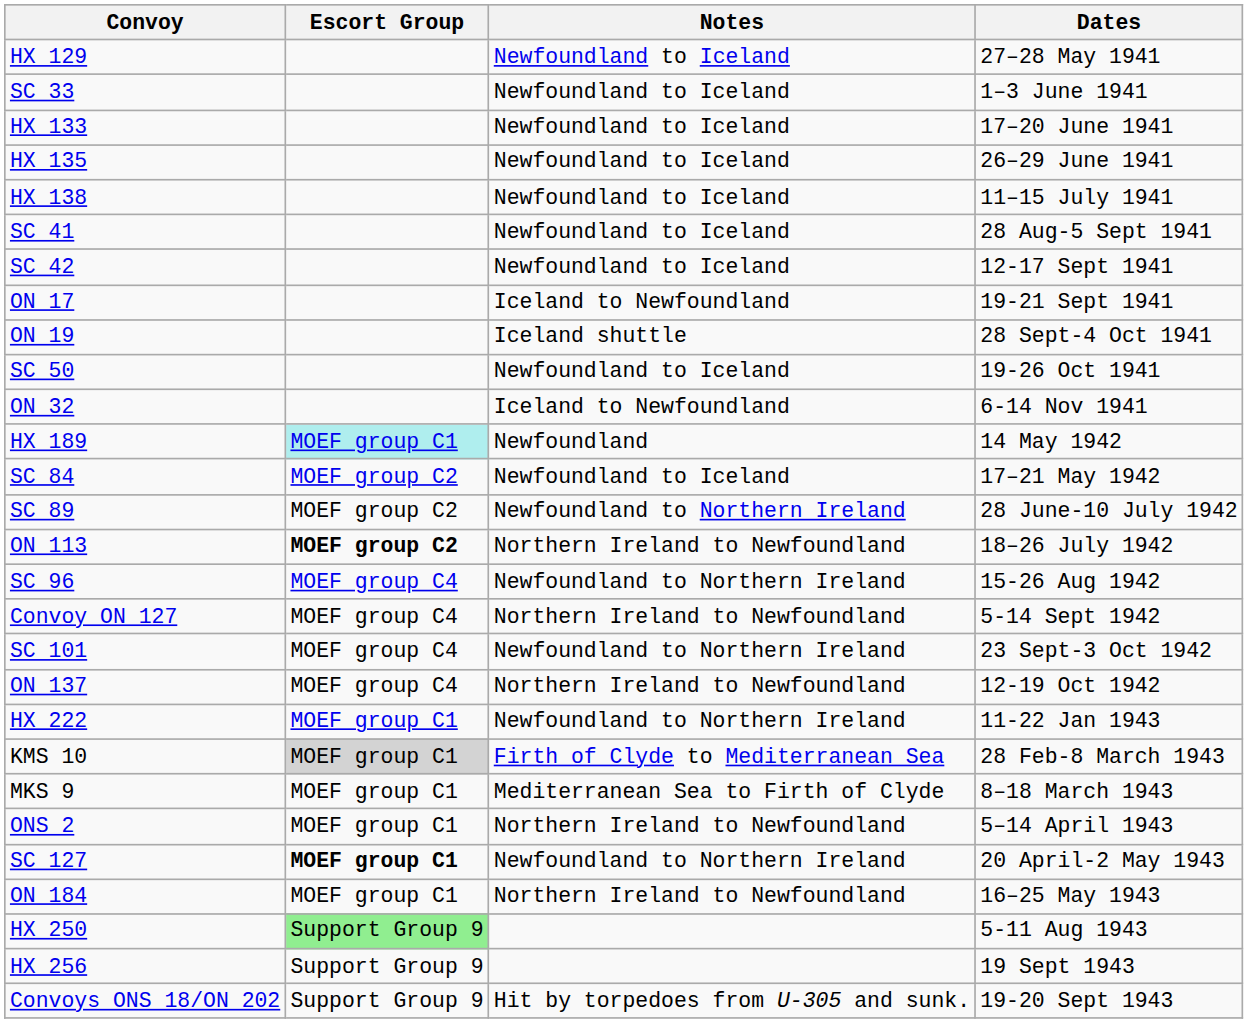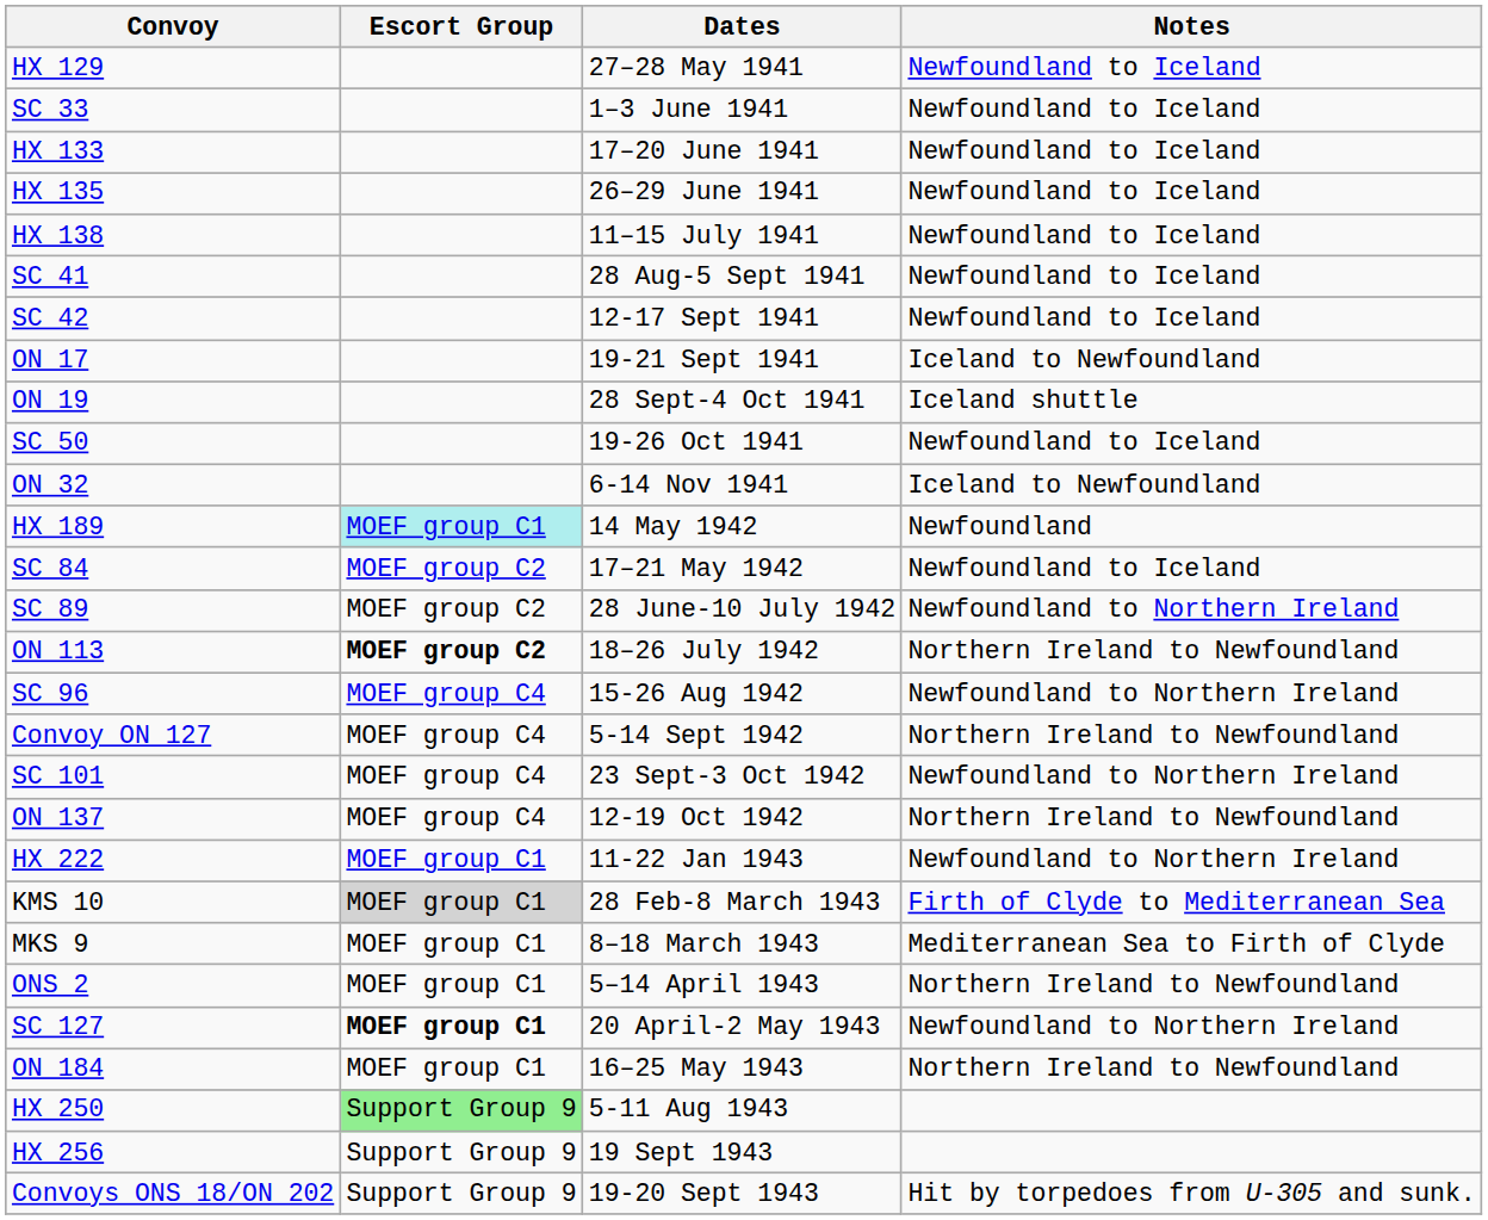 <table class="wikitable">
 <tr>
 <th>Convoy</th>
 <th>Escort Group</th>
+<th>Dates</th>
 <th>Notes</th>
-<th>Dates</th>
 </tr>
 <tr>
 <td><a href='#'>HX 129</a></td>
 <td></td>
+<td>27–28 May 1941</td>
 <td><a href='#'>Newfoundland</a> to <a href='#'>Iceland</a></td>
-<td>27–28 May 1941</td>
 </tr>
 <tr>
 <td><a href='#'>SC 33</a></td>
 <td></td>
+<td>1–3 June 1941</td>
 <td>Newfoundland to Iceland</td>
-<td>1–3 June 1941</td>
 </tr>
 <tr>
 <td><a href='#'>HX 133</a></td>
 <td></td>
+<td>17–20 June 1941</td>
 <td>Newfoundland to Iceland</td>
-<td>17–20 June 1941</td>
 </tr>
 <tr>
 <td><a href='#'>HX 135</a></td>
 <td></td>
+<td>26–29 June 1941</td>
 <td>Newfoundland to Iceland</td>
-<td>26–29 June 1941</td>
 </tr>
 <tr>
 <td><a href='#'>HX 138</a></td>
 <td></td>
+<td>11–15 July 1941</td>
 <td>Newfoundland to Iceland</td>
-<td>11–15 July 1941</td>
 </tr>
 <tr>
 <td><a href='#'>SC 41</a></td>
 <td></td>
+<td>28 Aug-5 Sept 1941</td>
 <td>Newfoundland to Iceland</td>
-<td>28 Aug-5 Sept 1941</td>
 </tr>
 <tr>
 <td><a href='#'>SC 42</a></td>
 <td></td>
+<td>12-17 Sept 1941</td>
 <td>Newfoundland to Iceland</td>
-<td>12-17 Sept 1941</td>
 </tr>
 <tr>
 <td><a href='#'>ON 17</a></td>
 <td></td>
+<td>19-21 Sept 1941</td>
 <td>Iceland to Newfoundland</td>
-<td>19-21 Sept 1941</td>
 </tr>
 <tr>
 <td><a href='#'>ON 19</a></td>
 <td></td>
+<td>28 Sept-4 Oct 1941</td>
 <td>Iceland shuttle</td>
-<td>28 Sept-4 Oct 1941</td>
 </tr>
 <tr>
 <td><a href='#'>SC 50</a></td>
 <td></td>
+<td>19-26 Oct 1941</td>
 <td>Newfoundland to Iceland</td>
-<td>19-26 Oct 1941</td>
 </tr>
 <tr>
 <td><a href='#'>ON 32</a></td>
 <td></td>
+<td>6-14 Nov 1941</td>
 <td>Iceland to Newfoundland</td>
-<td>6-14 Nov 1941</td>
 </tr>
 <tr>
 <td><a href='#'>HX 189</a></td>
 <td style="background: paleturquoise;"><a href='#'>MOEF group C1</a></td>
+<td>14 May 1942</td>
 <td>Newfoundland</td>
-<td>14 May 1942</td>
 </tr>
 <tr>
 <td><a href='#'>SC 84</a></td>
 <td><a href='#'>MOEF group C2</a></td>
+<td>17–21 May 1942</td>
 <td>Newfoundland to Iceland</td>
-<td>17–21 May 1942</td>
 </tr>
 <tr>
 <td><a href='#'>SC 89</a></td>
 <td>MOEF group C2</td>
+<td>28 June-10 July 1942</td>
 <td>Newfoundland to <a href='#'>Northern Ireland</a></td>
-<td>28 June-10 July 1942</td>
 </tr>
 <tr>
 <td><a href='#'>ON 113</a></td>
 <td><strong>MOEF group C2</strong></td>
+<td>18–26 July 1942</td>
 <td>Northern Ireland to Newfoundland</td>
-<td>18–26 July 1942</td>
 </tr>
 <tr>
 <td><a href='#'>SC 96</a></td>
 <td><a href='#'>MOEF group C4</a></td>
+<td>15-26 Aug 1942</td>
 <td>Newfoundland to Northern Ireland</td>
-<td>15-26 Aug 1942</td>
 </tr>
 <tr>
 <td><a href='#'>Convoy ON 127</a></td>
 <td>MOEF group C4</td>
+<td>5-14 Sept 1942</td>
 <td>Northern Ireland to Newfoundland</td>
-<td>5-14 Sept 1942</td>
 </tr>
 <tr>
 <td><a href='#'>SC 101</a></td>
 <td>MOEF group C4</td>
+<td>23 Sept-3 Oct 1942</td>
 <td>Newfoundland to Northern Ireland</td>
-<td>23 Sept-3 Oct 1942</td>
 </tr>
 <tr>
 <td><a href='#'>ON 137</a></td>
 <td>MOEF group C4</td>
+<td>12-19 Oct 1942</td>
 <td>Northern Ireland to Newfoundland</td>
-<td>12-19 Oct 1942</td>
 </tr>
 <tr>
 <td><a href='#'>HX 222</a></td>
 <td><a href='#'>MOEF group C1</a></td>
+<td>11-22 Jan 1943</td>
 <td>Newfoundland to Northern Ireland</td>
-<td>11-22 Jan 1943</td>
 </tr>
 <tr>
 <td>KMS 10</td>
 <td style="background: lightgrey;">MOEF group C1</td>
+<td>28 Feb-8 March 1943</td>
 <td><a href='#'>Firth of Clyde</a> to <a href='#'>Mediterranean Sea</a></td>
-<td>28 Feb-8 March 1943</td>
 </tr>
 <tr>
 <td>MKS 9</td>
 <td>MOEF group C1</td>
+<td>8–18 March 1943</td>
 <td>Mediterranean Sea to Firth of Clyde</td>
-<td>8–18 March 1943</td>
 </tr>
 <tr>
 <td><a href='#'>ONS 2</a></td>
 <td>MOEF group C1</td>
+<td>5–14 April 1943</td>
 <td>Northern Ireland to Newfoundland</td>
-<td>5–14 April 1943</td>
 </tr>
 <tr>
 <td><a href='#'>SC 127</a></td>
 <td><strong>MOEF group C1</strong></td>
+<td>20 April-2 May 1943</td>
 <td>Newfoundland to Northern Ireland</td>
-<td>20 April-2 May 1943</td>
 </tr>
 <tr>
 <td><a href='#'>ON 184</a></td>
 <td>MOEF group C1</td>
+<td>16–25 May 1943</td>
 <td>Northern Ireland to Newfoundland</td>
-<td>16–25 May 1943</td>
 </tr>
 <tr>
 <td><a href='#'>HX 250</a></td>
 <td style="background: lightgreen;">Support Group 9</td>
+<td>5-11 Aug 1943</td>
 <td></td>
-<td>5-11 Aug 1943</td>
 </tr>
 <tr>
 <td><a href='#'>HX 256</a></td>
 <td>Support Group 9</td>
+<td>19 Sept 1943</td>
 <td></td>
-<td>19 Sept 1943</td>
 </tr>
 <tr>
 <td><a href='#'>Convoys ONS 18/ON 202</a></td>
 <td>Support Group 9</td>
+<td>19-20 Sept 1943</td>
 <td>Hit by torpedoes from <em>U-305</em> and sunk.</td>
-<td>19-20 Sept 1943</td>
 </tr>
 </table>
